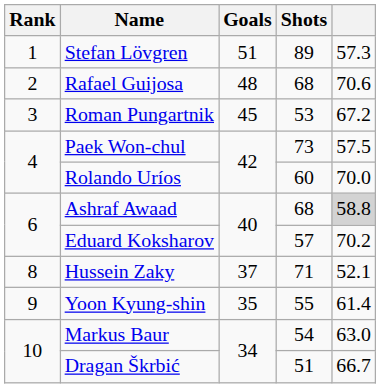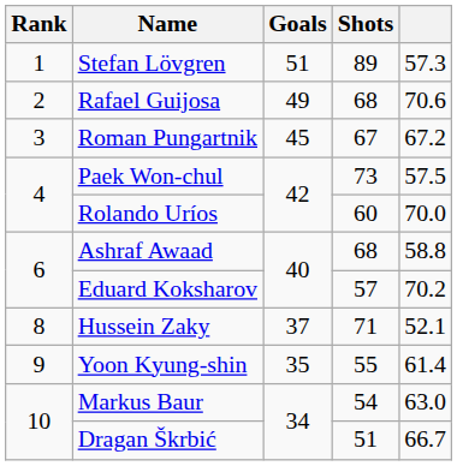 <table class="wikitable sortable" style="text-align: center;">
 <tr>
 <th>Rank</th>
 <th>Name</th>
 <th>Goals</th>
 <th>Shots</th>
 <th></th>
 </tr>
 <tr>
 <td>1</td>
 <td align=left> <a href='#'>Stefan Lövgren</a></td>
 <td>51</td>
 <td>89</td>
 <td>57.3</td>
 </tr>
 <tr>
 <td>2</td>
 <td align=left> <a href='#'>Rafael Guijosa</a></td>
-<td>48</td>
+<td>49</td>
 <td>68</td>
 <td>70.6</td>
 </tr>
 <tr>
 <td>3</td>
 <td align=left> <a href='#'>Roman Pungartnik</a></td>
 <td>45</td>
-<td>53</td>
+<td>67</td>
 <td>67.2</td>
 </tr>
 <tr>
 <td rowspan=2>4</td>
 <td align=left> <a href='#'>Paek Won-chul</a></td>
 <td rowspan=2>42</td>
 <td>73</td>
 <td>57.5</td>
 </tr>
 <tr>
 <td align=left> <a href='#'>Rolando Uríos</a></td>
 <td>60</td>
 <td>70.0</td>
 </tr>
 <tr>
 <td rowspan=2>6</td>
 <td align=left> <a href='#'>Ashraf Awaad</a></td>
 <td rowspan=2>40</td>
 <td>68</td>
-<td style="background: lightgrey;">58.8</td>
+<td>58.8</td>
 </tr>
 <tr>
 <td align=left> <a href='#'>Eduard Koksharov</a></td>
 <td>57</td>
 <td>70.2</td>
 </tr>
 <tr>
 <td>8</td>
 <td align=left> <a href='#'>Hussein Zaky</a></td>
 <td>37</td>
 <td>71</td>
 <td>52.1</td>
 </tr>
 <tr>
 <td>9</td>
 <td align=left> <a href='#'>Yoon Kyung-shin</a></td>
 <td>35</td>
 <td>55</td>
 <td>61.4</td>
 </tr>
 <tr>
 <td rowspan=2>10</td>
 <td align=left> <a href='#'>Markus Baur</a></td>
 <td rowspan=2>34</td>
 <td>54</td>
 <td>63.0</td>
 </tr>
 <tr>
 <td align=left> <a href='#'>Dragan Škrbić</a></td>
 <td>51</td>
 <td>66.7</td>
 </tr>
 </table>
